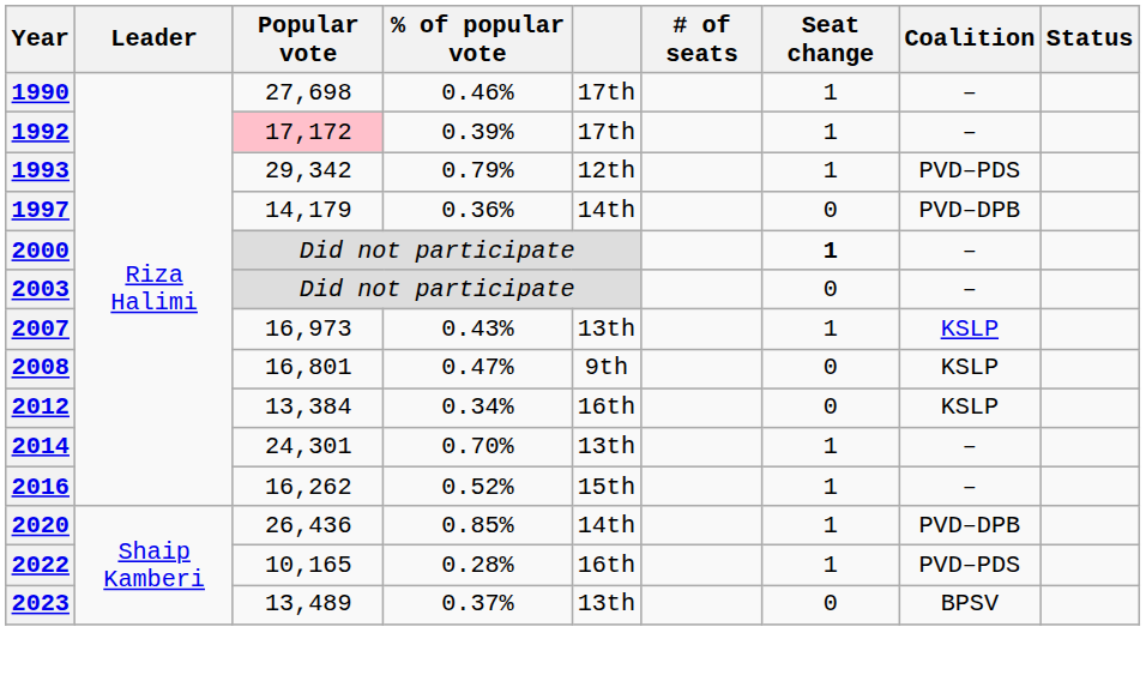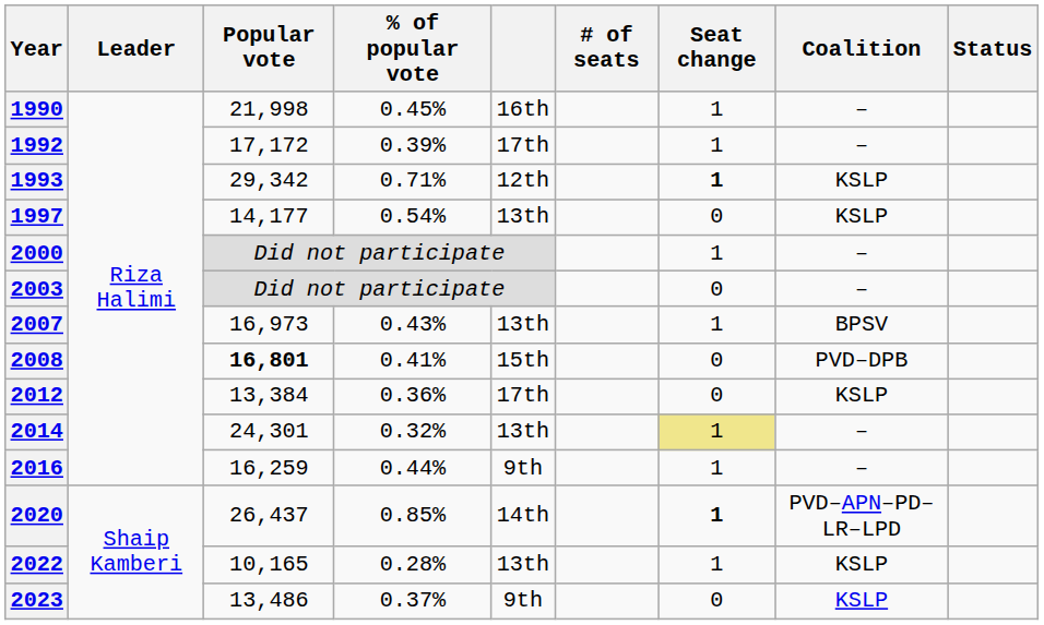 <table class="wikitable" style="text-align:center">
 <tr>
 <th>Year</th>
 <th>Leader</th>
 <th>Popular vote</th>
 <th>% of popular vote</th>
 <th></th>
 <th># of seats</th>
 <th>Seat change</th>
 <th>Coalition</th>
 <th>Status</th>
 </tr>
 <tr>
 <th><a href='#'>1990</a></th>
 <td rowspan="11"><a href='#'>Riza Halimi</a></td>
-<td>27,698</td>
-<td>0.46%</td>
-<td> 17th</td>
+<td>21,998</td>
+<td>0.45%</td>
+<td> 16th</td>
 <td></td>
 <td> 1</td>
 <td>–</td>
 <td></td>
 </tr>
 <tr>
 <th><a href='#'>1992</a></th>
-<td style="background: pink;">17,172</td>
+<td>17,172</td>
 <td>0.39%</td>
 <td> 17th</td>
 <td></td>
 <td> 1</td>
 <td>–</td>
 <td></td>
 </tr>
 <tr>
 <th><a href='#'>1993</a></th>
 <td>29,342</td>
-<td>0.79%</td>
+<td>0.71%</td>
 <td> 12th</td>
 <td></td>
-<td> 1</td>
-<td>PVD–PDS</td>
+<td><strong> 1</strong></td>
+<td>KSLP</td>
 <td></td>
 </tr>
 <tr>
 <th><a href='#'>1997</a></th>
-<td>14,179</td>
-<td>0.36%</td>
-<td> 14th</td>
+<td>14,177</td>
+<td>0.54%</td>
+<td> 13th</td>
 <td></td>
 <td> 0</td>
-<td>PVD–DPB</td>
+<td>KSLP</td>
 <td></td>
 </tr>
 <tr>
 <th><a href='#'>2000</a></th>
 <td colspan="3" style="background:#ddd"><em>Did not participate</em></td>
 <td></td>
-<td><strong> 1</strong></td>
+<td> 1</td>
 <td>–</td>
 <td></td>
 </tr>
 <tr>
 <th><a href='#'>2003</a></th>
 <td colspan="3" style="background:#ddd"><em>Did not participate</em></td>
 <td></td>
 <td> 0</td>
 <td>–</td>
 <td></td>
 </tr>
 <tr>
 <th><a href='#'>2007</a></th>
 <td>16,973</td>
 <td>0.43%</td>
 <td> 13th</td>
 <td></td>
 <td> 1</td>
-<td><a href='#'>KSLP</a></td>
+<td>BPSV</td>
 <td></td>
 </tr>
 <tr>
 <th><a href='#'>2008</a></th>
-<td>16,801</td>
-<td>0.47%</td>
-<td> 9th</td>
+<td><strong>16,801</strong></td>
+<td>0.41%</td>
+<td> 15th</td>
 <td></td>
 <td> 0</td>
-<td>KSLP</td>
+<td>PVD–DPB</td>
 <td></td>
 </tr>
 <tr>
 <th><a href='#'>2012</a></th>
 <td>13,384</td>
-<td>0.34%</td>
-<td> 16th</td>
+<td>0.36%</td>
+<td> 17th</td>
 <td></td>
 <td> 0</td>
 <td>KSLP</td>
 <td></td>
 </tr>
 <tr>
 <th><a href='#'>2014</a></th>
 <td>24,301</td>
-<td>0.70%</td>
+<td>0.32%</td>
 <td> 13th</td>
 <td></td>
-<td> 1</td>
+<td style="background: khaki;"> 1</td>
 <td>–</td>
 <td></td>
 </tr>
 <tr>
 <th><a href='#'>2016</a></th>
-<td>16,262</td>
-<td>0.52%</td>
-<td> 15th</td>
+<td>16,259</td>
+<td>0.44%</td>
+<td> 9th</td>
 <td></td>
 <td> 1</td>
 <td>–</td>
 <td></td>
 </tr>
 <tr>
 <th><a href='#'>2020</a></th>
 <td rowspan="3"><a href='#'>Shaip Kamberi</a></td>
-<td>26,436</td>
+<td>26,437</td>
 <td>0.85%</td>
 <td> 14th</td>
 <td></td>
-<td> 1</td>
-<td>PVD–DPB</td>
+<td><strong> 1</strong></td>
+<td>PVD–<a href='#'>APN</a>–PD–LR–LPD</td>
 <td></td>
 </tr>
 <tr>
 <th><a href='#'>2022</a></th>
 <td>10,165</td>
 <td>0.28%</td>
-<td> 16th</td>
+<td> 13th</td>
 <td></td>
 <td> 1</td>
-<td>PVD–PDS</td>
+<td>KSLP</td>
 <td></td>
 </tr>
 <tr>
 <th><a href='#'>2023</a></th>
-<td>13,489</td>
+<td>13,486</td>
 <td>0.37%</td>
-<td> 13th</td>
+<td> 9th</td>
 <td></td>
 <td> 0</td>
-<td>BPSV</td>
+<td><a href='#'>KSLP</a></td>
 <td></td>
 </tr>
 </table>
